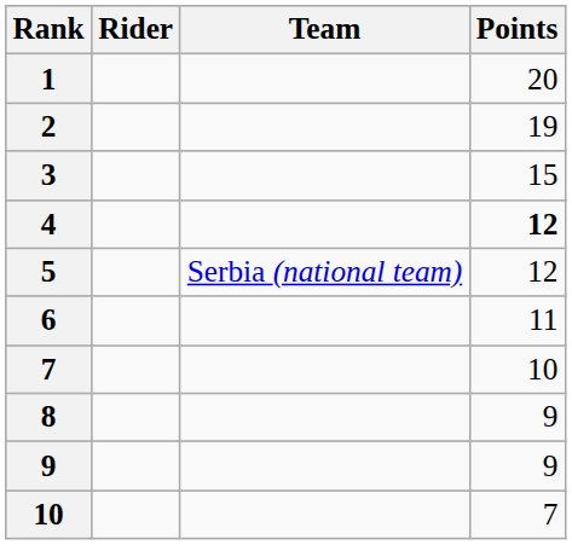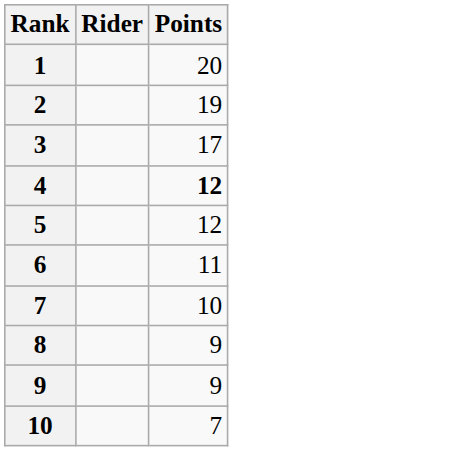 <table class="wikitable">
 <tr>
 <th scope="col">Rank</th>
 <th scope="col">Rider</th>
-<th scope="col">Team</th>
 <th scope="col">Points</th>
 </tr>
 <tr>
 <th scope="row">1</th>
 <td> </td>
-<td></td>
 <td align="right">20</td>
 </tr>
 <tr>
 <th scope="row">2</th>
-<td></td>
 <td></td>
 <td align="right">19</td>
 </tr>
 <tr>
 <th scope="row">3</th>
 <td></td>
-<td></td>
-<td align="right">15</td>
+<td align="right">17</td>
 </tr>
 <tr>
 <th scope="row">4</th>
 <td> </td>
-<td></td>
 <td align="right"><strong>12</strong></td>
 </tr>
 <tr>
 <th scope="row">5</th>
 <td></td>
-<td><a href='#'>Serbia <em>(national team)</em></a></td>
 <td align="right">12</td>
 </tr>
 <tr>
 <th scope="row">6</th>
-<td></td>
 <td></td>
 <td align="right">11</td>
 </tr>
 <tr>
 <th scope="row">7</th>
 <td></td>
-<td></td>
 <td align="right">10</td>
 </tr>
 <tr>
 <th scope="row">8</th>
-<td></td>
 <td></td>
 <td align="right">9</td>
 </tr>
 <tr>
 <th scope="row">9</th>
 <td></td>
-<td></td>
 <td align="right">9</td>
 </tr>
 <tr>
 <th scope="row">10</th>
 <td></td>
-<td></td>
 <td align="right">7</td>
 </tr>
 </table>
